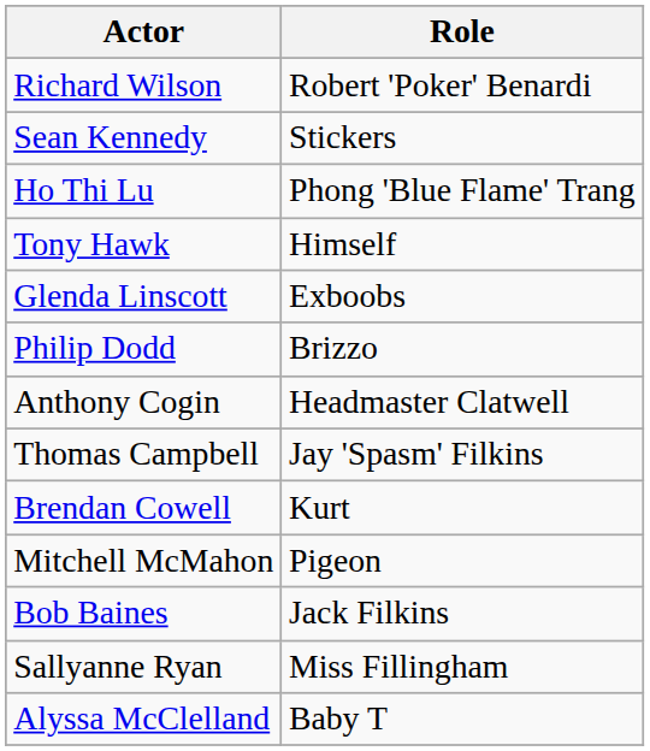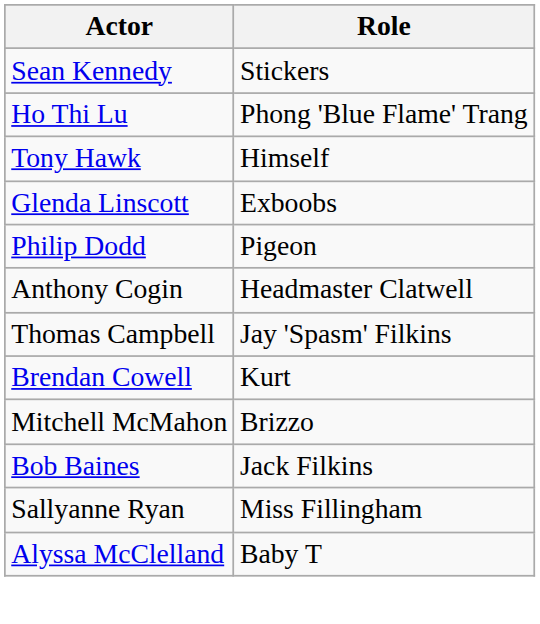 <table class="wikitable">
 <tr>
 <th>Actor</th>
 <th>Role</th>
-</tr>
-<tr>
-<td><a href='#'>Richard Wilson</a></td>
-<td>Robert 'Poker' Benardi</td>
 </tr>
 <tr>
 <td><a href='#'>Sean Kennedy</a></td>
 <td>Stickers</td>
 </tr>
 <tr>
 <td><a href='#'>Ho Thi Lu</a></td>
 <td>Phong 'Blue Flame' Trang</td>
 </tr>
 <tr>
 <td><a href='#'>Tony Hawk</a></td>
 <td>Himself</td>
 </tr>
 <tr>
 <td><a href='#'>Glenda Linscott</a></td>
 <td>Exboobs</td>
 </tr>
 <tr>
 <td><a href='#'>Philip Dodd</a></td>
-<td>Brizzo</td>
+<td>Pigeon</td>
 </tr>
 <tr>
 <td>Anthony Cogin</td>
 <td>Headmaster Clatwell</td>
 </tr>
 <tr>
 <td>Thomas Campbell</td>
 <td>Jay 'Spasm' Filkins</td>
 </tr>
 <tr>
 <td><a href='#'>Brendan Cowell</a></td>
 <td>Kurt</td>
 </tr>
 <tr>
 <td>Mitchell McMahon</td>
-<td>Pigeon</td>
+<td>Brizzo</td>
 </tr>
 <tr>
 <td><a href='#'>Bob Baines</a></td>
 <td>Jack Filkins</td>
 </tr>
 <tr>
 <td>Sallyanne Ryan</td>
 <td>Miss Fillingham</td>
 </tr>
 <tr>
 <td><a href='#'>Alyssa McClelland</a></td>
 <td>Baby T</td>
 </tr>
 </table>
